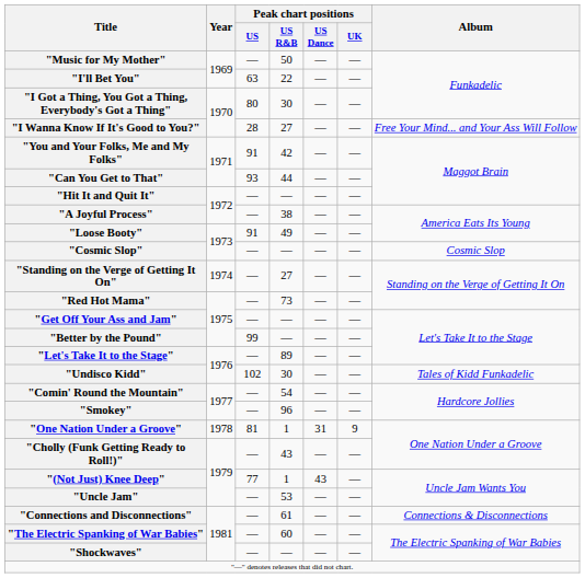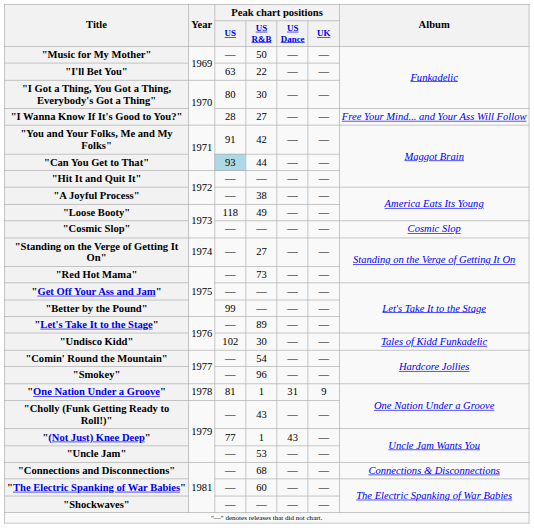 <table class="wikitable plainrowheaders" style="text-align:center;" border="1">
 <tr>
 <th scope="col" rowspan="2" style="width:17em;">Title</th>
 <th scope="col" rowspan="2" style="width:1em;">Year</th>
 <th scope="col" colspan="4">Peak chart positions</th>
 <th scope="col" rowspan="2">Album</th>
 </tr>
 <tr>
 <th style="width:3em;font-size:85%"><a href='#'>US</a><br></th>
 <th style="width:3em;font-size:85%"><a href='#'>US<br>R&B</a><br></th>
 <th style="width:3em;font-size:85%"><a href='#'>US<br>Dance</a><br></th>
 <th style="width:3em;font-size:85%"><a href='#'>UK</a><br></th>
 </tr>
 <tr>
 <th scope="row">"Music for My Mother"</th>
 <td rowspan=2>1969</td>
 <td align="center">—</td>
 <td align="center">50</td>
 <td align="center">—</td>
 <td align="center">—</td>
 <td rowspan=3><em><a href='#'>Funkadelic</a></em></td>
 </tr>
 <tr>
 <th scope="row">"I'll Bet You"</th>
 <td align="center">63</td>
 <td align="center">22</td>
 <td align="center">—</td>
 <td align="center">—</td>
 </tr>
 <tr>
 <th scope="row">"I Got a Thing, You Got a Thing, Everybody's Got a Thing"</th>
 <td rowspan=2>1970</td>
 <td align="center">80</td>
 <td align="center">30</td>
 <td align="center">—</td>
 <td align="center">—</td>
 </tr>
 <tr>
 <th scope="row">"I Wanna Know If It's Good to You?"</th>
 <td align="center">28</td>
 <td align="center">27</td>
 <td align="center">—</td>
 <td align="center">—</td>
 <td><em><a href='#'>Free Your Mind... and Your Ass Will Follow</a></em></td>
 </tr>
 <tr>
 <th scope="row">"You and Your Folks, Me and My Folks"</th>
 <td rowspan=2>1971</td>
 <td align="center">91</td>
 <td align="center">42</td>
 <td align="center">—</td>
 <td align="center">—</td>
 <td rowspan=3><em><a href='#'>Maggot Brain</a></em></td>
 </tr>
 <tr>
 <th scope="row">"Can You Get to That"</th>
-<td align="center">93</td>
+<td align="center" style="background: lightblue;">93</td>
 <td align="center">44</td>
 <td align="center">—</td>
 <td align="center">—</td>
 </tr>
 <tr>
 <th scope="row">"Hit It and Quit It"</th>
 <td rowspan=2>1972</td>
 <td align="center">—</td>
 <td align="center">—</td>
 <td align="center">—</td>
 <td align="center">—</td>
 </tr>
 <tr>
 <th scope="row">"A Joyful Process"</th>
 <td align="center">—</td>
 <td align="center">38</td>
 <td align="center">—</td>
 <td align="center">—</td>
 <td rowspan=2><em><a href='#'>America Eats Its Young</a></em></td>
 </tr>
 <tr>
 <th scope="row">"Loose Booty"</th>
 <td rowspan=2>1973</td>
-<td align="center">91</td>
+<td align="center">118</td>
 <td align="center">49</td>
 <td align="center">—</td>
 <td align="center">—</td>
 </tr>
 <tr>
 <th scope="row">"Cosmic Slop"</th>
 <td align="center">—</td>
 <td align="center">—</td>
 <td align="center">—</td>
 <td align="center">—</td>
 <td><em><a href='#'>Cosmic Slop</a></em></td>
 </tr>
 <tr>
 <th scope="row">"Standing on the Verge of Getting It On"</th>
 <td>1974</td>
 <td align="center">—</td>
 <td align="center">27</td>
 <td align="center">—</td>
 <td align="center">—</td>
 <td rowspan=2><em><a href='#'>Standing on the Verge of Getting It On</a></em></td>
 </tr>
 <tr>
 <th scope="row">"Red Hot Mama"</th>
 <td rowspan=3>1975</td>
 <td align="center">—</td>
 <td align="center">73</td>
 <td align="center">—</td>
 <td align="center">—</td>
 </tr>
 <tr>
 <th scope="row">"<a href='#'>Get Off Your Ass and Jam</a>"</th>
 <td align="center">—</td>
 <td align="center">—</td>
 <td align="center">—</td>
 <td align="center">—</td>
 <td rowspan=3><em><a href='#'>Let's Take It to the Stage</a></em></td>
 </tr>
 <tr>
 <th scope="row">"Better by the Pound"</th>
 <td align="center">99</td>
 <td align="center">—</td>
 <td align="center">—</td>
 <td align="center">—</td>
 </tr>
 <tr>
 <th scope="row">"<a href='#'>Let's Take It to the Stage</a>"</th>
 <td rowspan=2>1976</td>
 <td align="center">—</td>
 <td align="center">89</td>
 <td align="center">—</td>
 <td align="center">—</td>
 </tr>
 <tr>
 <th scope="row">"Undisco Kidd"</th>
 <td align="center">102</td>
 <td align="center">30</td>
 <td align="center">—</td>
 <td align="center">—</td>
 <td><em><a href='#'>Tales of Kidd Funkadelic</a></em></td>
 </tr>
 <tr>
 <th scope="row">"Comin' Round the Mountain"</th>
 <td rowspan=2>1977</td>
 <td align="center">—</td>
 <td align="center">54</td>
 <td align="center">—</td>
 <td align="center">—</td>
 <td rowspan=2><em><a href='#'>Hardcore Jollies</a></em></td>
 </tr>
 <tr>
 <th scope="row">"Smokey"</th>
 <td align="center">—</td>
 <td align="center">96</td>
 <td align="center">—</td>
 <td align="center">—</td>
 </tr>
 <tr>
 <th scope="row">"<a href='#'>One Nation Under a Groove</a>"</th>
 <td>1978</td>
 <td align="center">81</td>
 <td align="center">1</td>
 <td align="center">31</td>
 <td align="center">9</td>
 <td rowspan=2><em><a href='#'>One Nation Under a Groove</a></em></td>
 </tr>
 <tr>
 <th scope="row">"Cholly (Funk Getting Ready to Roll!)"</th>
 <td rowspan=3>1979</td>
 <td align="center">—</td>
 <td align="center">43</td>
 <td align="center">—</td>
 <td align="center">—</td>
 </tr>
 <tr>
 <th scope="row">"<a href='#'>(Not Just) Knee Deep</a>"</th>
 <td align="center">77</td>
 <td align="center">1</td>
 <td align="center">43</td>
 <td align="center">—</td>
 <td rowspan=2><em><a href='#'>Uncle Jam Wants You</a></em></td>
 </tr>
 <tr>
 <th scope="row">"Uncle Jam"</th>
 <td align="center">—</td>
 <td align="center">53</td>
 <td align="center">—</td>
 <td align="center">—</td>
 </tr>
 <tr>
 <th scope="row">"Connections and Disconnections"</th>
 <td rowspan=3>1981</td>
 <td align="center">—</td>
-<td align="center">61</td>
+<td align="center">68</td>
 <td align="center">—</td>
 <td align="center">—</td>
 <td><em><a href='#'>Connections & Disconnections</a></em></td>
 </tr>
 <tr>
 <th scope="row">"<a href='#'>The Electric Spanking of War Babies</a>"</th>
 <td align="center">—</td>
 <td align="center">60</td>
 <td align="center">—</td>
 <td align="center">—</td>
 <td rowspan=2><em><a href='#'>The Electric Spanking of War Babies</a></em></td>
 </tr>
 <tr>
 <th scope="row">"Shockwaves"</th>
 <td align="center">—</td>
 <td align="center">—</td>
 <td align="center">—</td>
 <td align="center">—</td>
 </tr>
 <tr>
 <td colspan="12" align="center" style="font-size: 8pt">"—" denotes releases that did not chart.</td>
 </tr>
 </table>
